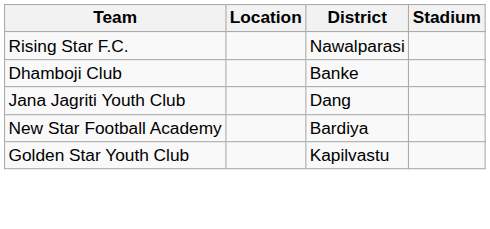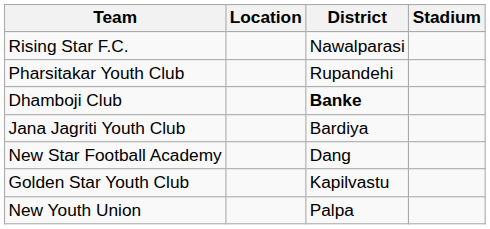 <table class="wikitable sortable">
 <tr>
 <th>Team</th>
 <th>Location</th>
 <th>District</th>
 <th>Stadium</th>
 </tr>
 <tr>
 <td>Rising Star F.C.</td>
 <td></td>
 <td>Nawalparasi</td>
 <td></td>
 </tr>
 <tr>
+<td>Pharsitakar Youth Club</td>
+<td></td>
+<td>Rupandehi</td>
+<td></td>
+</tr>
+<tr>
 <td>Dhamboji Club</td>
 <td></td>
-<td>Banke</td>
+<td><strong>Banke</strong></td>
 <td></td>
 </tr>
 <tr>
 <td>Jana Jagriti Youth Club</td>
 <td></td>
-<td>Dang</td>
+<td>Bardiya</td>
 <td></td>
 </tr>
 <tr>
 <td>New Star Football Academy</td>
 <td></td>
-<td>Bardiya</td>
+<td>Dang</td>
 <td></td>
 </tr>
 <tr>
 <td>Golden Star Youth Club</td>
 <td></td>
 <td>Kapilvastu</td>
 <td></td>
 </tr>
+<tr>
+<td>New Youth Union</td>
+<td></td>
+<td>Palpa</td>
+<td></td>
+</tr>
 </table>
